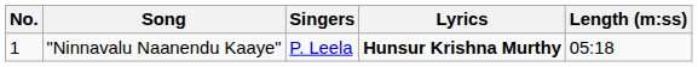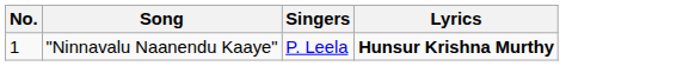 <table class="wikitable" style="font-size:95%;">
 <tr>
 <th>No.</th>
 <th>Song</th>
 <th>Singers</th>
 <th>Lyrics</th>
-<th>Length (m:ss)</th>
 </tr>
 <tr>
 <td>1</td>
 <td>"Ninnavalu Naanendu Kaaye"</td>
 <td><a href='#'>P. Leela</a></td>
 <td><strong>Hunsur Krishna Murthy</strong></td>
-<td>05:18</td>
 </tr>
 </table>
